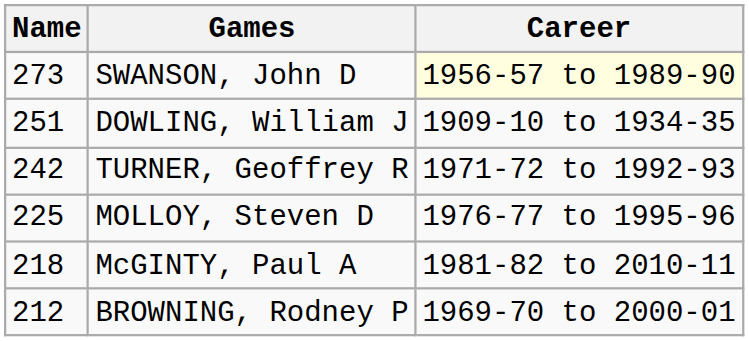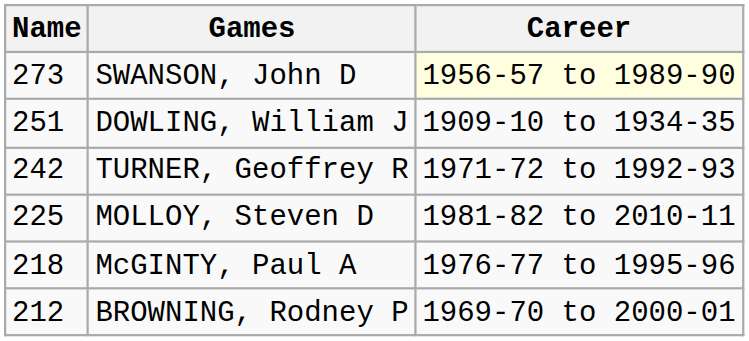 <table class="wikitable">
 <tr>
 <th>Name</th>
 <th>Games</th>
 <th>Career</th>
 </tr>
 <tr>
 <td>273</td>
 <td>SWANSON, John D</td>
 <td style="background: lightyellow;">1956-57 to 1989-90</td>
 </tr>
 <tr>
 <td>251</td>
 <td>DOWLING, William J</td>
 <td>1909-10 to 1934-35</td>
 </tr>
 <tr>
 <td>242</td>
 <td>TURNER, Geoffrey R</td>
 <td>1971-72 to 1992-93</td>
 </tr>
 <tr>
 <td>225</td>
 <td>MOLLOY, Steven D</td>
-<td>1976-77 to 1995-96</td>
+<td>1981-82 to 2010-11</td>
 </tr>
 <tr>
 <td>218</td>
 <td>McGINTY, Paul A</td>
-<td>1981-82 to 2010-11</td>
+<td>1976-77 to 1995-96</td>
 </tr>
 <tr>
 <td>212</td>
 <td>BROWNING, Rodney P</td>
 <td>1969-70 to 2000-01</td>
 </tr>
 </table>
